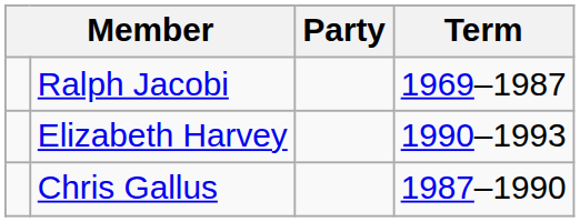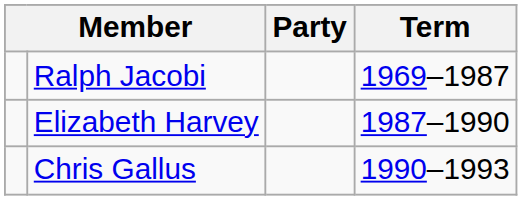 <table class="wikitable">
 <tr>
 <th colspan="2">Member</th>
 <th>Party</th>
 <th>Term</th>
 </tr>
 <tr>
 <td> </td>
 <td><a href='#'>Ralph Jacobi</a></td>
 <td></td>
 <td><a href='#'>1969</a>–1987</td>
 </tr>
 <tr>
 <td> </td>
 <td><a href='#'>Elizabeth Harvey</a></td>
 <td></td>
-<td><a href='#'>1990</a>–1993</td>
+<td><a href='#'>1987</a>–1990</td>
 </tr>
 <tr>
 <td> </td>
 <td><a href='#'>Chris Gallus</a></td>
 <td></td>
-<td><a href='#'>1987</a>–1990</td>
+<td><a href='#'>1990</a>–1993</td>
 </tr>
 </table>
